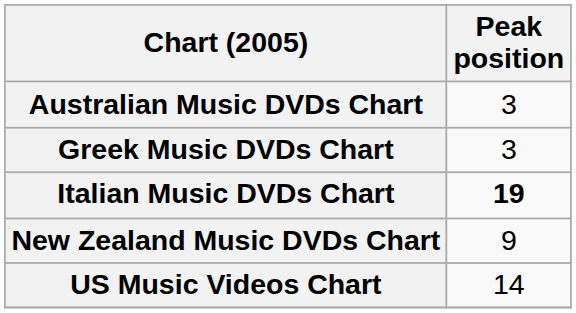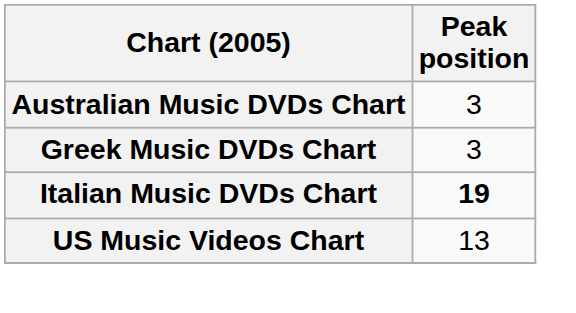 <table class="wikitable plainrowheaders sortable" style="text-align:center;" border="1">
 <tr>
 <th scope="col">Chart (2005)</th>
 <th scope="col">Peak<br>position</th>
 </tr>
 <tr>
 <th scope="row">Australian Music DVDs Chart</th>
 <td>3</td>
 </tr>
 <tr>
 <th scope="row">Greek Music DVDs Chart</th>
 <td>3</td>
 </tr>
 <tr>
 <th scope="row">Italian Music DVDs Chart</th>
 <td><strong>19</strong></td>
 </tr>
 <tr>
-<th scope="row">New Zealand Music DVDs Chart</th>
-<td>9</td>
-</tr>
-<tr>
 <th scope="row">US Music Videos Chart</th>
-<td>14</td>
+<td>13</td>
 </tr>
 <tr>
 </tr>
 </table>
